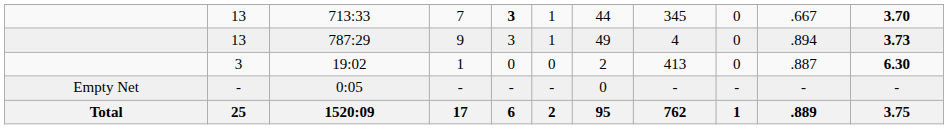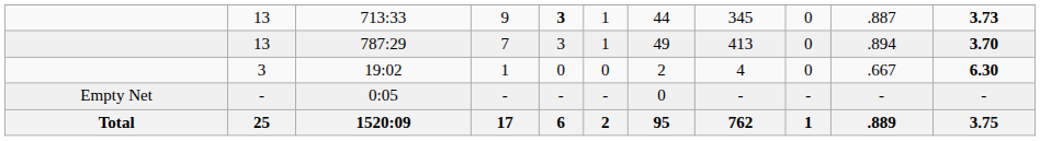 <table class="wikitable sortable" width ="1000">
 <tr align="center">
 </tr>
 <tr align="center" bgcolor="">
 <td></td>
 <td>13</td>
 <td>713:33</td>
-<td>7</td>
+<td>9</td>
 <td><strong>3</strong></td>
 <td>1</td>
 <td>44</td>
 <td>345</td>
 <td>0</td>
-<td>.667</td>
-<td><strong>3.70</strong></td>
+<td>.887</td>
+<td><strong>3.73</strong></td>
 </tr>
 <tr align="center" bgcolor="f0f0f0">
 <td></td>
 <td>13</td>
 <td>787:29</td>
-<td>9</td>
+<td>7</td>
 <td>3</td>
 <td>1</td>
 <td>49</td>
-<td>4</td>
+<td>413</td>
 <td>0</td>
 <td>.894</td>
-<td><strong>3.73</strong></td>
+<td><strong>3.70</strong></td>
 </tr>
 <tr align="center" bgcolor="">
 <td></td>
 <td>3</td>
 <td>19:02</td>
 <td>1</td>
 <td>0</td>
 <td>0</td>
 <td>2</td>
-<td>413</td>
+<td>4</td>
 <td>0</td>
-<td>.887</td>
+<td>.667</td>
 <td><strong>6.30</strong></td>
 </tr>
 <tr align="center" bgcolor="f0f0f0">
 <td>Empty Net</td>
 <td>-</td>
 <td>0:05</td>
 <td>-</td>
 <td>-</td>
 <td>-</td>
 <td>0</td>
 <td>-</td>
 <td>-</td>
 <td>-</td>
 <td>-</td>
 </tr>
 <tr>
 <th>Total</th>
 <th>25</th>
 <th>1520:09</th>
 <th>17</th>
 <th>6</th>
 <th>2</th>
 <th>95</th>
 <th>762</th>
 <th>1</th>
 <th>.889</th>
 <th>3.75</th>
 </tr>
 </table>
